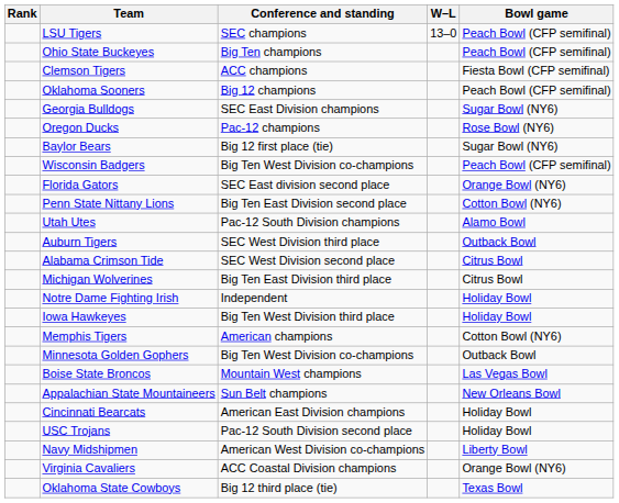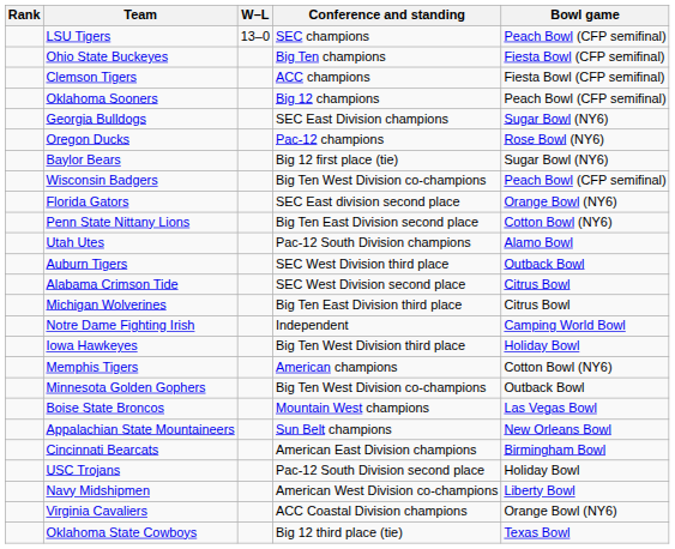 <table class="wikitable">
 <tr>
 <th>Rank</th>
 <th>Team</th>
+<th>W–L</th>
 <th>Conference and standing</th>
-<th>W–L</th>
 <th>Bowl game</th>
 </tr>
 <tr>
 <td></td>
 <td><a href='#'>LSU Tigers</a></td>
+<td>13–0</td>
 <td><a href='#'>SEC</a> champions</td>
-<td>13–0</td>
 <td><a href='#'>Peach Bowl</a>  (CFP semifinal)</td>
 </tr>
 <tr>
 <td></td>
 <td><a href='#'>Ohio State Buckeyes</a></td>
+<td></td>
 <td><a href='#'>Big Ten</a> champions</td>
-<td></td>
-<td><a href='#'>Peach Bowl</a>  (CFP semifinal)</td>
+<td><a href='#'>Fiesta Bowl</a> (CFP semifinal)</td>
 </tr>
 <tr>
 <td></td>
 <td><a href='#'>Clemson Tigers</a></td>
+<td></td>
 <td><a href='#'>ACC</a> champions</td>
-<td></td>
 <td>Fiesta Bowl (CFP semifinal)</td>
 </tr>
 <tr>
 <td></td>
 <td><a href='#'>Oklahoma Sooners</a></td>
+<td></td>
 <td><a href='#'>Big 12</a> champions</td>
-<td></td>
 <td>Peach Bowl (CFP semifinal)</td>
 </tr>
 <tr>
 <td></td>
 <td><a href='#'>Georgia Bulldogs</a></td>
+<td></td>
 <td>SEC East Division champions</td>
-<td></td>
 <td><a href='#'>Sugar Bowl</a> (NY6)</td>
 </tr>
 <tr>
 <td></td>
 <td><a href='#'>Oregon Ducks</a></td>
+<td></td>
 <td><a href='#'>Pac-12</a> champions</td>
-<td></td>
 <td><a href='#'>Rose Bowl</a> (NY6)</td>
 </tr>
 <tr>
 <td></td>
 <td><a href='#'>Baylor Bears</a></td>
+<td></td>
 <td>Big 12 first place (tie)</td>
-<td></td>
 <td>Sugar Bowl (NY6)</td>
 </tr>
 <tr>
 <td></td>
 <td><a href='#'>Wisconsin Badgers</a></td>
+<td></td>
 <td>Big Ten West Division co-champions</td>
-<td></td>
 <td><a href='#'>Peach Bowl</a>  (CFP semifinal)</td>
 </tr>
 <tr>
 <td></td>
 <td><a href='#'>Florida Gators</a></td>
+<td></td>
 <td>SEC East division second place</td>
-<td></td>
 <td><a href='#'>Orange Bowl</a> (NY6)</td>
 </tr>
 <tr>
 <td></td>
 <td><a href='#'>Penn State Nittany Lions</a></td>
+<td></td>
 <td>Big Ten East Division second place</td>
-<td></td>
 <td><a href='#'>Cotton Bowl</a> (NY6)</td>
 </tr>
 <tr>
 <td></td>
 <td><a href='#'>Utah Utes</a></td>
+<td></td>
 <td>Pac-12 South Division champions</td>
-<td></td>
 <td><a href='#'>Alamo Bowl</a></td>
 </tr>
 <tr>
 <td></td>
 <td><a href='#'>Auburn Tigers</a></td>
+<td></td>
 <td>SEC West Division third place</td>
-<td></td>
 <td><a href='#'>Outback Bowl</a></td>
 </tr>
 <tr>
 <td></td>
 <td><a href='#'>Alabama Crimson Tide</a></td>
+<td></td>
 <td>SEC West Division second place</td>
-<td></td>
 <td><a href='#'>Citrus Bowl</a></td>
 </tr>
 <tr>
 <td></td>
 <td><a href='#'>Michigan Wolverines</a></td>
+<td></td>
 <td>Big Ten East Division third place</td>
-<td></td>
 <td>Citrus Bowl</td>
 </tr>
 <tr>
 <td></td>
 <td><a href='#'>Notre Dame Fighting Irish</a></td>
+<td></td>
 <td>Independent</td>
-<td></td>
-<td><a href='#'>Holiday Bowl</a></td>
+<td><a href='#'>Camping World Bowl</a></td>
 </tr>
 <tr>
 <td></td>
 <td><a href='#'>Iowa Hawkeyes</a></td>
+<td></td>
 <td>Big Ten West Division third place</td>
-<td></td>
 <td><a href='#'>Holiday Bowl</a></td>
 </tr>
 <tr>
 <td></td>
 <td><a href='#'>Memphis Tigers</a></td>
+<td></td>
 <td><a href='#'>American</a> champions</td>
-<td></td>
 <td>Cotton Bowl (NY6)</td>
 </tr>
 <tr>
 <td></td>
 <td><a href='#'>Minnesota Golden Gophers</a></td>
+<td></td>
 <td>Big Ten West Division co-champions</td>
-<td></td>
 <td>Outback Bowl</td>
 </tr>
 <tr>
 <td></td>
 <td><a href='#'>Boise State Broncos</a></td>
+<td></td>
 <td><a href='#'>Mountain West</a> champions</td>
-<td></td>
 <td><a href='#'>Las Vegas Bowl</a></td>
 </tr>
 <tr>
 <td></td>
 <td><a href='#'>Appalachian State Mountaineers</a></td>
+<td></td>
 <td><a href='#'>Sun Belt</a> champions</td>
-<td></td>
 <td><a href='#'>New Orleans Bowl</a></td>
 </tr>
 <tr>
 <td></td>
 <td><a href='#'>Cincinnati Bearcats</a></td>
+<td></td>
 <td>American East Division champions</td>
-<td></td>
-<td>Holiday Bowl</td>
+<td><a href='#'>Birmingham Bowl</a></td>
 </tr>
 <tr>
 <td></td>
 <td><a href='#'>USC Trojans</a></td>
+<td></td>
 <td>Pac-12 South Division second place</td>
-<td></td>
 <td>Holiday Bowl</td>
 </tr>
 <tr>
 <td></td>
 <td><a href='#'>Navy Midshipmen</a></td>
+<td></td>
 <td>American West Division co-champions</td>
-<td></td>
 <td><a href='#'>Liberty Bowl</a></td>
 </tr>
 <tr>
 <td></td>
 <td><a href='#'>Virginia Cavaliers</a></td>
+<td></td>
 <td>ACC Coastal Division champions</td>
-<td></td>
 <td>Orange Bowl (NY6)</td>
 </tr>
 <tr>
 <td></td>
 <td><a href='#'>Oklahoma State Cowboys</a></td>
+<td></td>
 <td>Big 12 third place (tie)</td>
-<td></td>
 <td><a href='#'>Texas Bowl</a></td>
 </tr>
 </table>
